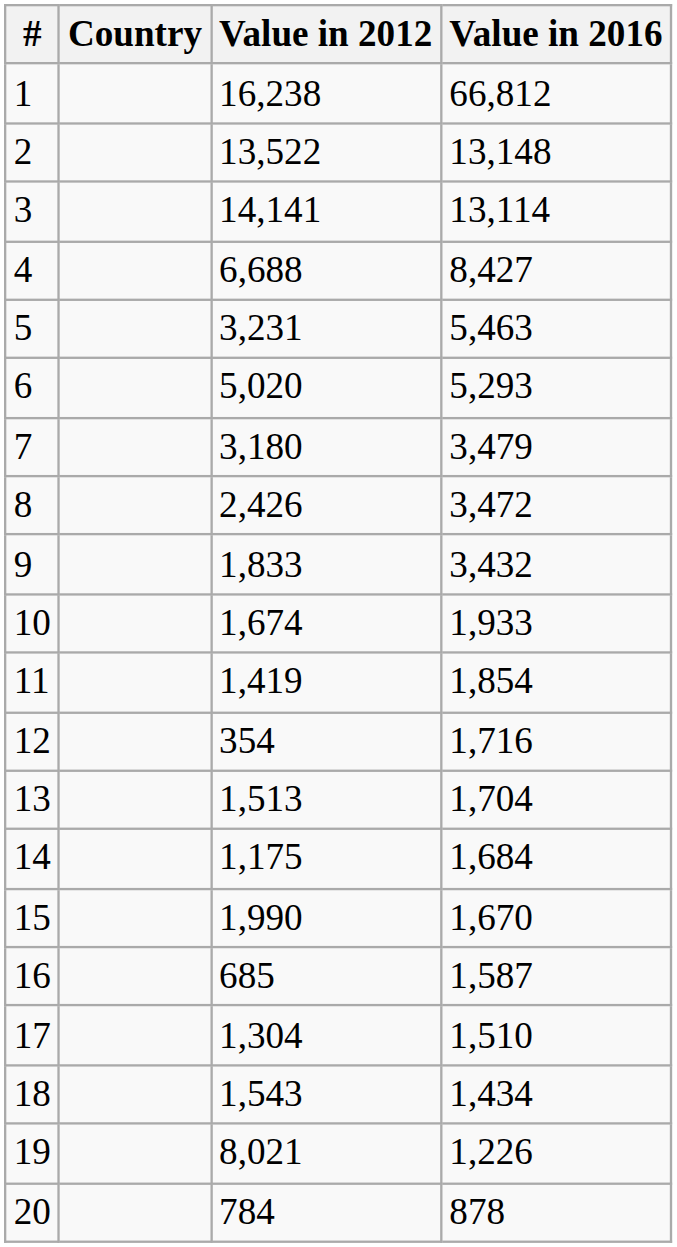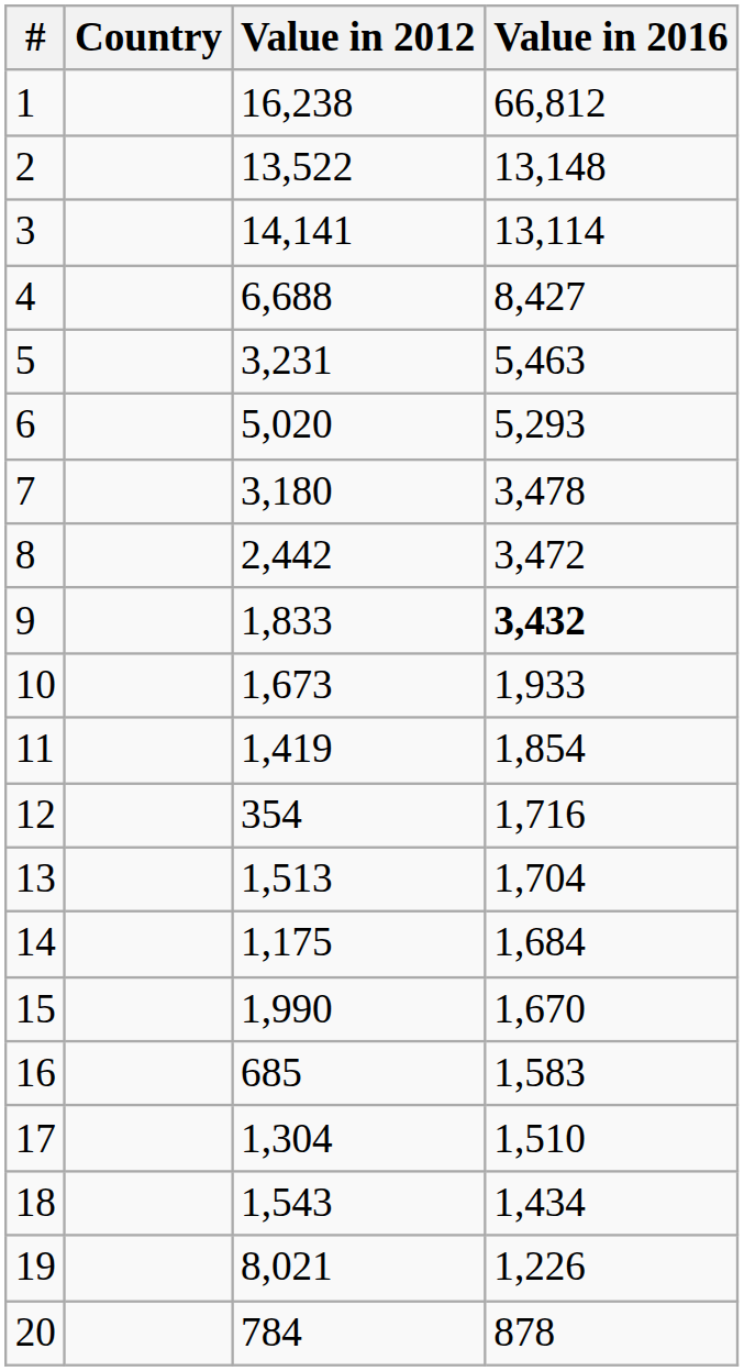 <table class="wikitable sortable plainrowheads" ;">
 <tr>
 <th scope="col">#</th>
 <th scope="col">Country</th>
 <th scope="col">Value in 2012</th>
 <th scope="col">Value in 2016</th>
 </tr>
 <tr>
 <td>1</td>
 <td></td>
 <td>16,238</td>
 <td>66,812</td>
 </tr>
 <tr>
 <td>2</td>
 <td></td>
 <td>13,522</td>
 <td>13,148</td>
 </tr>
 <tr>
 <td>3</td>
 <td></td>
 <td>14,141</td>
 <td>13,114</td>
 </tr>
 <tr>
 <td>4</td>
 <td></td>
 <td>6,688</td>
 <td>8,427</td>
 </tr>
 <tr>
 <td>5</td>
 <td></td>
 <td>3,231</td>
 <td>5,463</td>
 </tr>
 <tr>
 <td>6</td>
 <td></td>
 <td>5,020</td>
 <td>5,293</td>
 </tr>
 <tr>
 <td>7</td>
 <td></td>
 <td>3,180</td>
-<td>3,479</td>
+<td>3,478</td>
 </tr>
 <tr>
 <td>8</td>
 <td></td>
-<td>2,426</td>
+<td>2,442</td>
 <td>3,472</td>
 </tr>
 <tr>
 <td>9</td>
 <td></td>
 <td>1,833</td>
-<td>3,432</td>
+<td><strong>3,432</strong></td>
 </tr>
 <tr>
 <td>10</td>
 <td></td>
-<td>1,674</td>
+<td>1,673</td>
 <td>1,933</td>
 </tr>
 <tr>
 <td>11</td>
 <td></td>
 <td>1,419</td>
 <td>1,854</td>
 </tr>
 <tr>
 <td>12</td>
 <td></td>
 <td>354</td>
 <td>1,716</td>
 </tr>
 <tr |->
 <td>13</td>
 <td></td>
 <td>1,513</td>
 <td>1,704</td>
 </tr>
 <tr>
 <td>14</td>
 <td></td>
 <td>1,175</td>
 <td>1,684</td>
 </tr>
 <tr>
 <td>15</td>
 <td></td>
 <td>1,990</td>
 <td>1,670</td>
 </tr>
 <tr>
 <td>16</td>
 <td></td>
 <td>685</td>
-<td>1,587</td>
+<td>1,583</td>
 </tr>
 <tr>
 <td>17</td>
 <td></td>
 <td>1,304</td>
 <td>1,510</td>
 </tr>
 <tr>
 <td>18</td>
 <td></td>
 <td>1,543</td>
 <td>1,434</td>
 </tr>
 <tr>
 <td>19</td>
 <td></td>
 <td>8,021</td>
 <td>1,226</td>
 </tr>
 <tr>
 <td>20</td>
 <td></td>
 <td>784</td>
 <td>878</td>
 </tr>
 </table>
